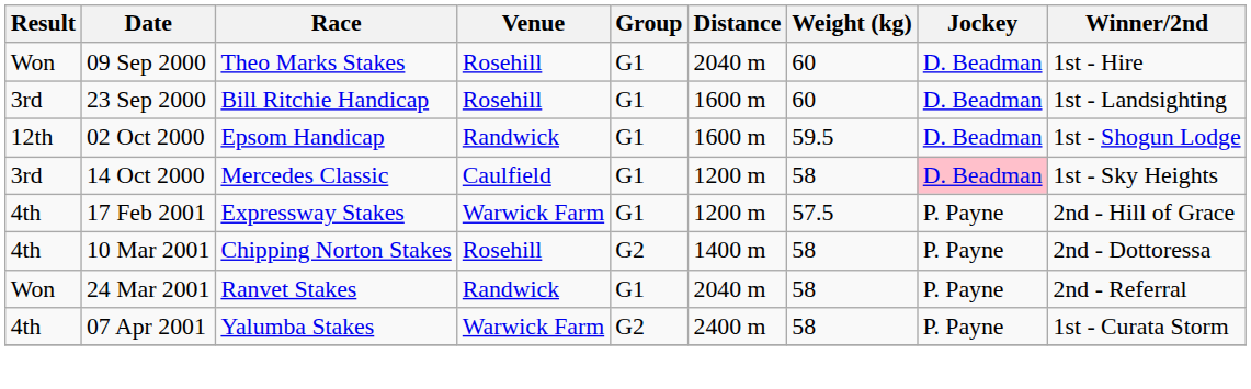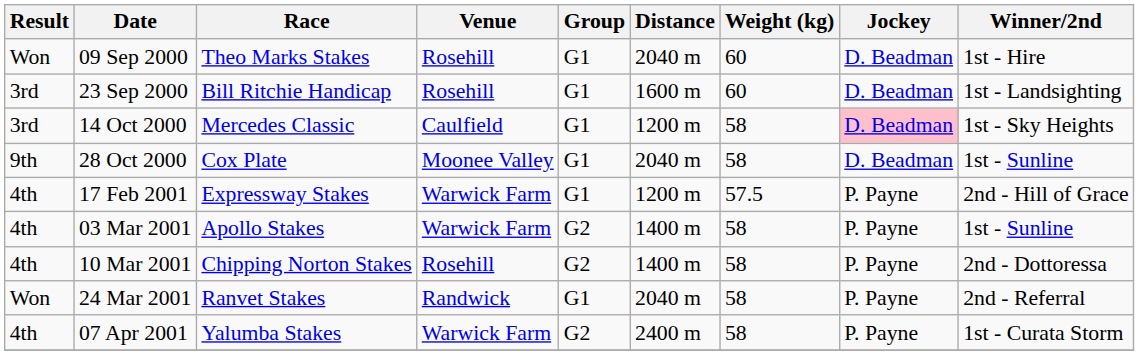 <table class="wikitable">
 <tr>
 <th>Result</th>
 <th>Date</th>
 <th>Race</th>
 <th>Venue</th>
 <th>Group</th>
 <th>Distance</th>
 <th>Weight (kg)</th>
 <th>Jockey</th>
 <th>Winner/2nd</th>
 </tr>
 <tr>
 <td>Won</td>
 <td>09 Sep 2000</td>
 <td><a href='#'>Theo Marks Stakes</a></td>
 <td><a href='#'>Rosehill</a></td>
 <td>G1</td>
 <td>2040 m</td>
 <td>60</td>
 <td><a href='#'>D. Beadman</a></td>
 <td>1st - Hire</td>
 </tr>
 <tr>
 <td>3rd</td>
 <td>23 Sep 2000</td>
 <td><a href='#'>Bill Ritchie Handicap</a></td>
 <td><a href='#'>Rosehill</a></td>
 <td>G1</td>
 <td>1600 m</td>
 <td>60</td>
 <td><a href='#'>D. Beadman</a></td>
 <td>1st - Landsighting</td>
 </tr>
 <tr>
-<td>12th</td>
-<td>02 Oct 2000</td>
-<td><a href='#'>Epsom Handicap</a></td>
-<td><a href='#'>Randwick</a></td>
-<td>G1</td>
-<td>1600 m</td>
-<td>59.5</td>
-<td><a href='#'>D. Beadman</a></td>
-<td>1st - <a href='#'>Shogun Lodge</a></td>
-</tr>
-<tr>
 <td>3rd</td>
 <td>14 Oct 2000</td>
 <td><a href='#'>Mercedes Classic</a></td>
 <td><a href='#'>Caulfield</a></td>
 <td>G1</td>
 <td>1200 m</td>
 <td>58</td>
 <td style="background: pink;"><a href='#'>D. Beadman</a></td>
 <td>1st - Sky Heights</td>
 </tr>
 <tr>
+<td>9th</td>
+<td>28 Oct 2000</td>
+<td><a href='#'>Cox Plate</a></td>
+<td><a href='#'>Moonee Valley</a></td>
+<td>G1</td>
+<td>2040 m</td>
+<td>58</td>
+<td><a href='#'>D. Beadman</a></td>
+<td>1st - <a href='#'>Sunline</a></td>
+</tr>
+<tr>
 <td>4th</td>
 <td>17 Feb 2001</td>
 <td><a href='#'>Expressway Stakes</a></td>
 <td><a href='#'>Warwick Farm</a></td>
 <td>G1</td>
 <td>1200 m</td>
 <td>57.5</td>
 <td>P. Payne</td>
 <td>2nd - Hill of Grace</td>
+</tr>
+<tr>
+<td>4th</td>
+<td>03 Mar 2001</td>
+<td><a href='#'>Apollo Stakes</a></td>
+<td><a href='#'>Warwick Farm</a></td>
+<td>G2</td>
+<td>1400 m</td>
+<td>58</td>
+<td>P. Payne</td>
+<td>1st - <a href='#'>Sunline</a></td>
 </tr>
 <tr>
 <td>4th</td>
 <td>10 Mar 2001</td>
 <td><a href='#'>Chipping Norton Stakes</a></td>
 <td><a href='#'>Rosehill</a></td>
 <td>G2</td>
 <td>1400 m</td>
 <td>58</td>
 <td>P. Payne</td>
 <td>2nd - Dottoressa</td>
 </tr>
 <tr>
 <td>Won</td>
 <td>24 Mar 2001</td>
 <td><a href='#'>Ranvet Stakes</a></td>
 <td><a href='#'>Randwick</a></td>
 <td>G1</td>
 <td>2040 m</td>
 <td>58</td>
 <td>P. Payne</td>
 <td>2nd - Referral</td>
 </tr>
 <tr>
 <td>4th</td>
 <td>07 Apr 2001</td>
 <td><a href='#'>Yalumba Stakes</a></td>
 <td><a href='#'>Warwick Farm</a></td>
 <td>G2</td>
 <td>2400 m</td>
 <td>58</td>
 <td>P. Payne</td>
 <td>1st - Curata Storm</td>
 </tr>
 <tr>
 </tr>
 </table>
